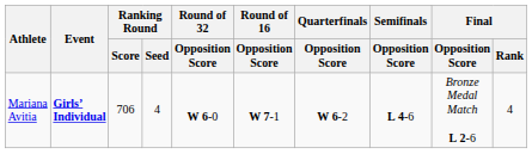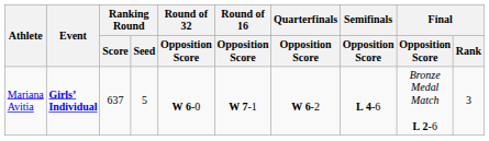 <table class="wikitable" border="1" style="font-size:90%">
 <tr>
 <th rowspan=2>Athlete</th>
 <th rowspan=2>Event</th>
 <th colspan=2>Ranking Round</th>
 <th>Round of 32</th>
 <th>Round of 16</th>
 <th>Quarterfinals</th>
 <th>Semifinals</th>
 <th colspan=2>Final</th>
 </tr>
 <tr>
 <th>Score</th>
 <th>Seed</th>
 <th>Opposition<br>Score</th>
 <th>Opposition<br>Score</th>
 <th>Opposition<br>Score</th>
 <th>Opposition<br>Score</th>
 <th>Opposition<br>Score</th>
 <th>Rank</th>
 </tr>
 <tr>
 <td><a href='#'>Mariana Avitia</a></td>
 <td><strong><a href='#'>Girls’ Individual</a></strong></td>
-<td align=center>706</td>
-<td align=center>4</td>
+<td align=center>637</td>
+<td align=center>5</td>
 <td align=center> <br> <strong>W</strong> <strong>6</strong>-0</td>
 <td align=center> <br> <strong>W</strong> <strong>7</strong>-1</td>
 <td align=center> <br> <strong>W</strong> <strong>6</strong>-2</td>
 <td align=center> <br> <strong>L</strong> <strong>4</strong>-6</td>
 <td align=center><em>Bronze Medal Match</em><br> <br> <strong>L</strong> <strong>2</strong>-6</td>
-<td align=center>4</td>
+<td align=center>3</td>
 </tr>
 </table>
